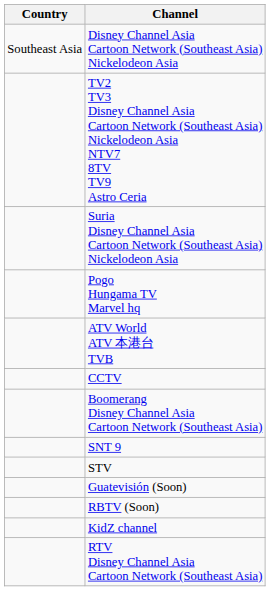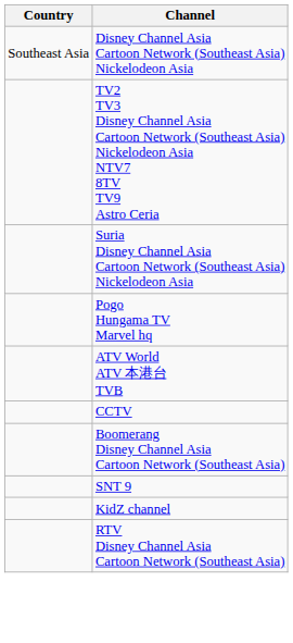 <table class=wikitable>
 <tr>
 <th>Country</th>
 <th>Channel</th>
 </tr>
 <tr>
 <td>Southeast Asia</td>
 <td><a href='#'>Disney Channel Asia</a><br><a href='#'>Cartoon Network (Southeast Asia)</a><br><a href='#'>Nickelodeon Asia</a></td>
 </tr>
 <tr>
 <td></td>
 <td><a href='#'>TV2</a><br><a href='#'>TV3</a><br><a href='#'>Disney Channel Asia</a><br><a href='#'>Cartoon Network (Southeast Asia)</a><br><a href='#'>Nickelodeon Asia</a><br><a href='#'>NTV7</a><br><a href='#'>8TV</a><br><a href='#'>TV9</a><br><a href='#'>Astro Ceria</a></td>
 </tr>
 <tr>
 <td></td>
 <td><a href='#'>Suria</a><br><a href='#'>Disney Channel Asia</a><br><a href='#'>Cartoon Network (Southeast Asia)</a><br><a href='#'>Nickelodeon Asia</a></td>
 </tr>
 <tr>
 <td></td>
 <td><a href='#'>Pogo</a><br><a href='#'>Hungama TV</a><br><a href='#'>Marvel hq</a></td>
 </tr>
 <tr>
 <td></td>
 <td><a href='#'>ATV World</a><br><a href='#'>ATV 本港台</a><br><a href='#'>TVB</a></td>
 </tr>
 <tr>
 <td></td>
 <td><a href='#'>CCTV</a></td>
 </tr>
 <tr>
 <td></td>
 <td><a href='#'>Boomerang</a><br><a href='#'>Disney Channel Asia</a><br><a href='#'>Cartoon Network (Southeast Asia)</a></td>
 </tr>
 <tr>
 <td></td>
 <td><a href='#'>SNT 9</a></td>
 </tr>
 <tr>
 <td></td>
-<td>STV</td>
-</tr>
-<tr>
-<td></td>
-<td><a href='#'>Guatevisión</a> (Soon)</td>
-</tr>
-<tr>
-<td></td>
-<td><a href='#'>RBTV</a> (Soon)</td>
-</tr>
-<tr>
-<td></td>
 <td><a href='#'>KidZ channel</a></td>
 </tr>
 <tr>
 <td></td>
 <td><a href='#'>RTV</a><br><a href='#'>Disney Channel Asia</a><br><a href='#'>Cartoon Network (Southeast Asia)</a></td>
 </tr>
 </table>
